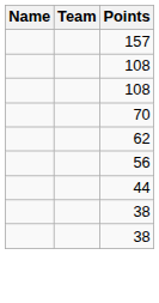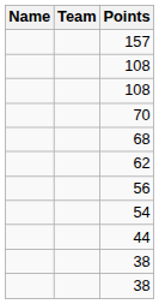 <table class="wikitable" style=" margin-bottom:0;">
 <tr>
 <th>Name</th>
 <th>Team</th>
 <th>Points</th>
 </tr>
 <tr>
 <td></td>
 <td></td>
 <td style="text-align:right;">157</td>
 </tr>
 <tr>
 <td></td>
 <td></td>
 <td style="text-align:right;">108</td>
 </tr>
 <tr>
 <td></td>
 <td></td>
 <td style="text-align:right;">108</td>
 </tr>
 <tr>
 <td></td>
 <td></td>
 <td style="text-align:right;">70</td>
 </tr>
 <tr>
 <td></td>
 <td></td>
+<td style="text-align:right;">68</td>
+</tr>
+<tr>
+<td></td>
+<td></td>
 <td style="text-align:right;">62</td>
 </tr>
 <tr>
 <td></td>
 <td></td>
 <td style="text-align:right;">56</td>
+</tr>
+<tr>
+<td></td>
+<td></td>
+<td style="text-align:right;">54</td>
 </tr>
 <tr>
 <td></td>
 <td></td>
 <td style="text-align:right;">44</td>
 </tr>
 <tr>
 <td></td>
 <td></td>
 <td style="text-align:right;">38</td>
 </tr>
 <tr>
 <td></td>
 <td></td>
 <td style="text-align:right;">38</td>
 </tr>
 </table>
